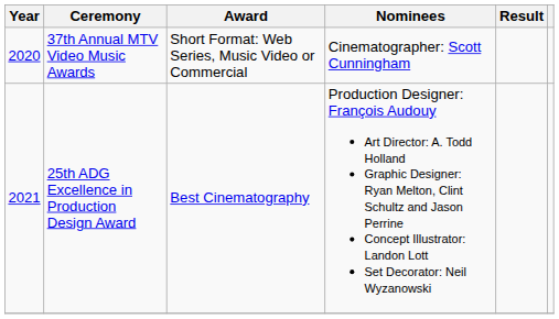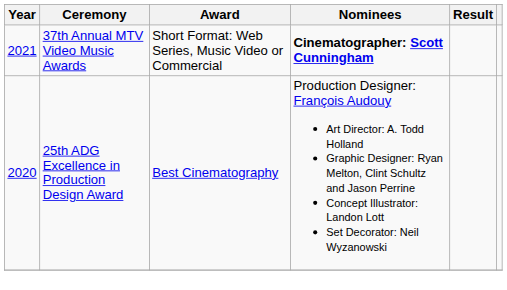 <table class="wikitable sortable plainrowheaders">
 <tr>
 <th scope="col">Year</th>
 <th scope="col">Ceremony</th>
 <th scope="col">Award</th>
 <th scope="col">Nominees</th>
 <th scope="col">Result</th>
 <th scope="col"></th>
 </tr>
 <tr>
-<td><a href='#'>2020</a></td>
+<td><a href='#'>2021</a></td>
 <td><a href='#'>37th Annual MTV Video Music Awards</a></td>
 <td>Short Format: Web Series, Music Video or Commercial</td>
-<td>Cinematographer: <a href='#'>Scott Cunningham</a></td>
+<td><strong>Cinematographer: <a href='#'>Scott Cunningham</a></strong></td>
 <td></td>
 <td style="text-align:center;"></td>
 </tr>
 <tr>
-<td rowspan="1"><a href='#'>2021</a></td>
+<td rowspan="1"><a href='#'>2020</a></td>
 <td><a href='#'>25th ADG Excellence in Production Design Award</a></td>
 <td><a href='#'>Best Cinematography</a></td>
 <td>Production Designer: <a href='#'>François Audouy</a><br><ul><li><small>Art Director: A. Todd Holland</small></li><li><small>Graphic Designer: Ryan Melton, Clint Schultz and Jason Perrine</small></li><li><small>Concept Illustrator: Landon Lott</small></li><li><small>Set Decorator: Neil Wyzanowski</small></li></ul></td>
 <td></td>
 <td style="text-align:center;"></td>
 </tr>
 <tr>
 </tr>
 </table>
